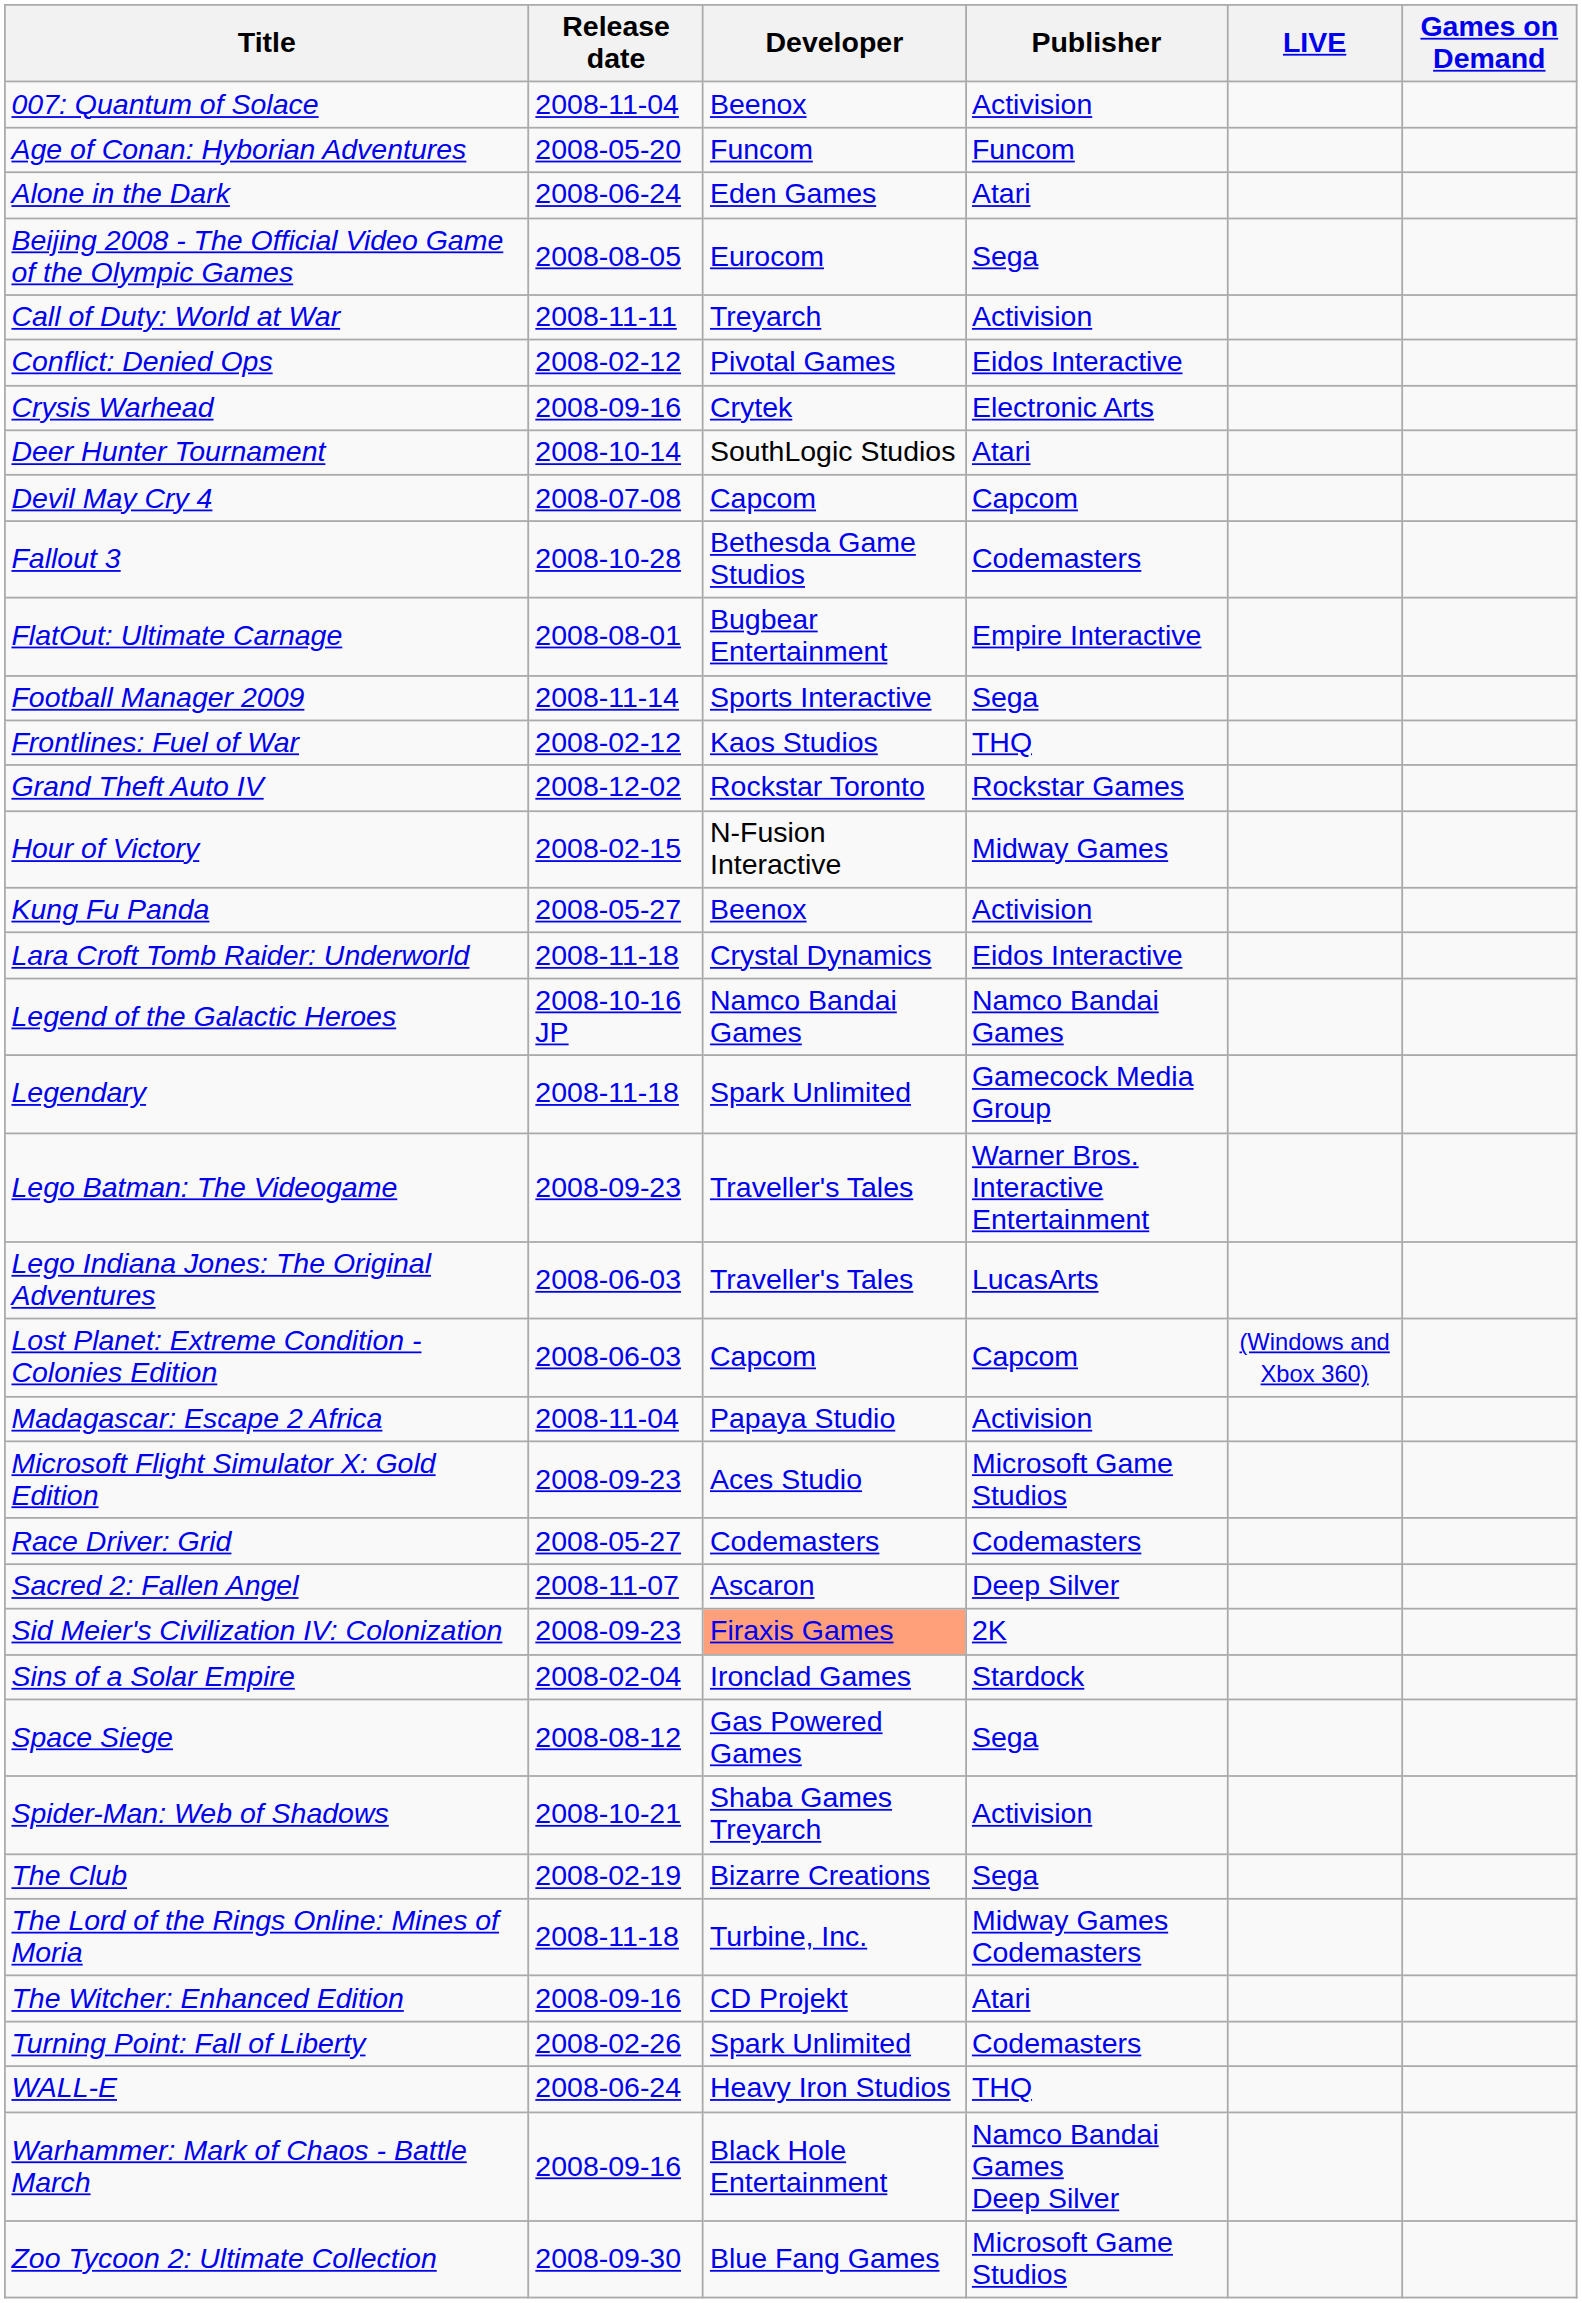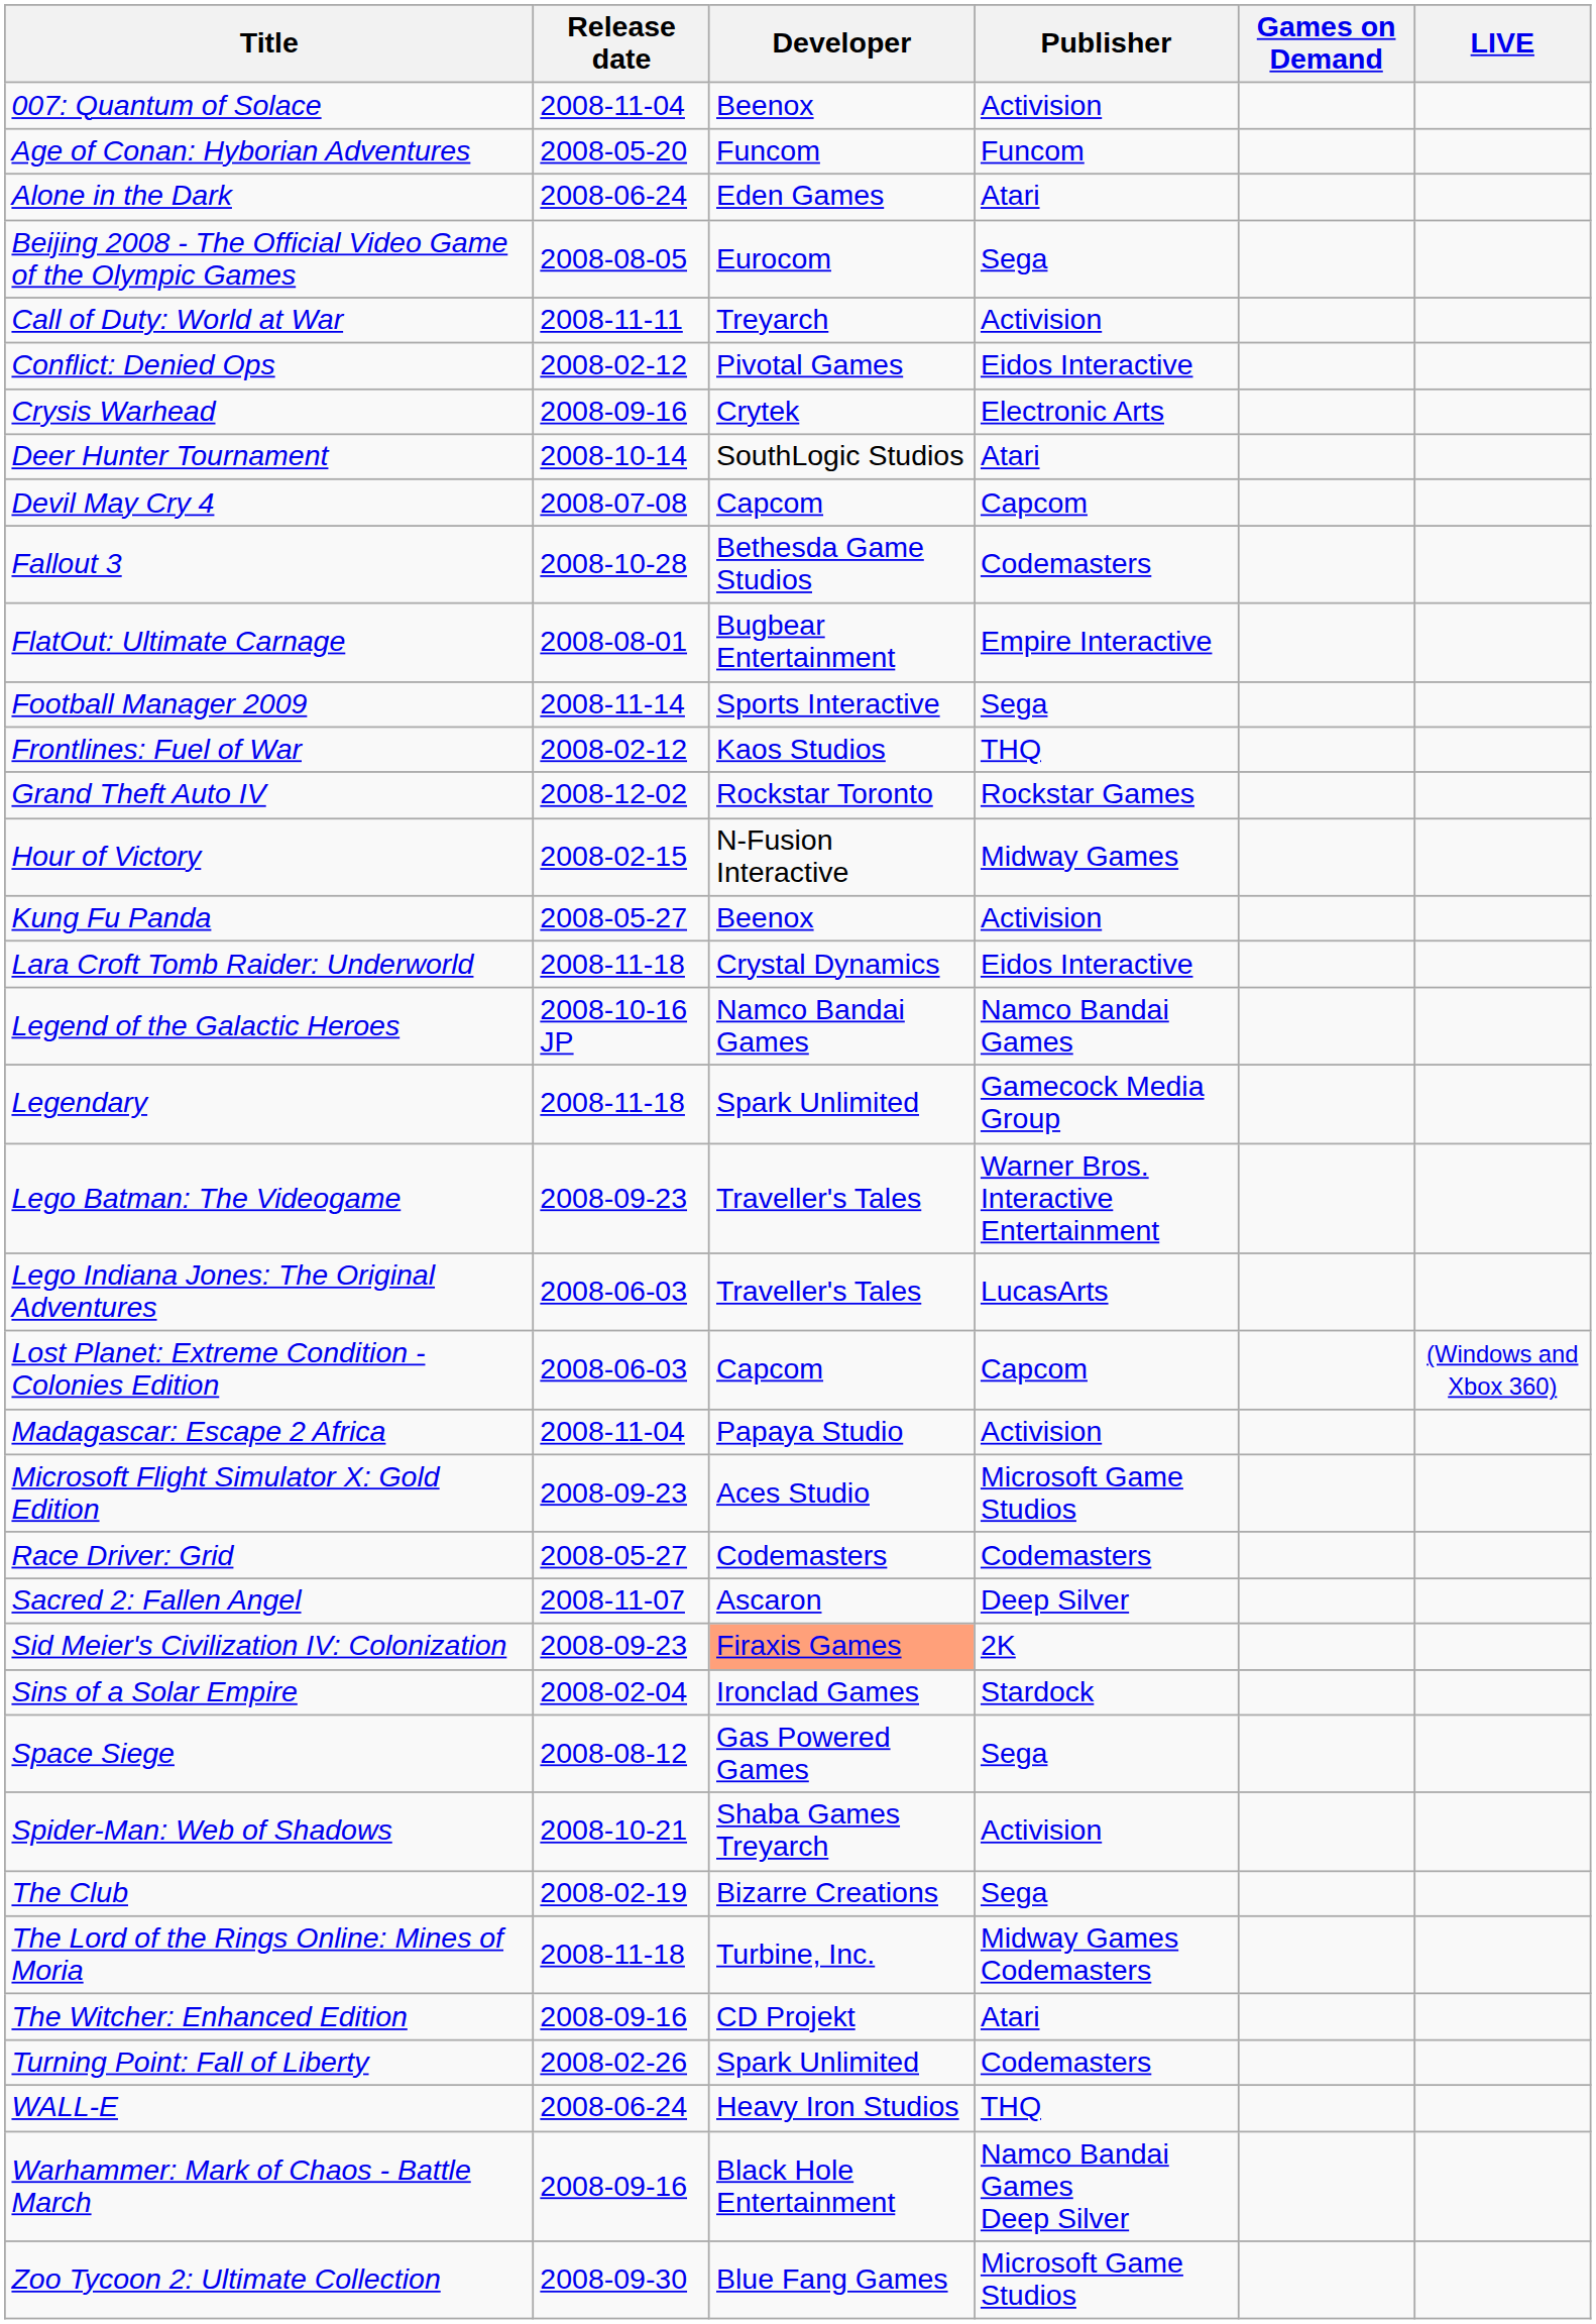 <table class="wikitable sortable" style="width:100%;">
 <tr>
 <th width=30%>Title</th>
 <th width=10%>Release date</th>
 <th width=15%>Developer</th>
 <th width=15%>Publisher</th>
+<th width=10%><a href='#'>Games on Demand</a></th>
 <th width=10%><a href='#'>LIVE</a></th>
-<th width=10%><a href='#'>Games on Demand</a></th>
 </tr>
 <tr>
 <td><em><a href='#'>007: Quantum of Solace</a></em></td>
 <td><a href='#'>2008-11-04</a></td>
 <td><a href='#'>Beenox</a></td>
 <td><a href='#'>Activision</a></td>
 <td style="text-align:center;"></td>
 <td style="text-align:center;"></td>
 </tr>
 <tr>
 <td><em><a href='#'>Age of Conan: Hyborian Adventures</a></em></td>
 <td><a href='#'>2008-05-20</a></td>
 <td><a href='#'>Funcom</a></td>
 <td><a href='#'>Funcom</a></td>
 <td style="text-align:center;"></td>
 <td style="text-align:center;"></td>
 </tr>
 <tr>
 <td><em><a href='#'>Alone in the Dark</a></em></td>
 <td><a href='#'>2008-06-24</a></td>
 <td><a href='#'>Eden Games</a></td>
 <td><a href='#'>Atari</a></td>
 <td style="text-align:center;"></td>
 <td style="text-align:center;"></td>
 </tr>
 <tr>
 <td><em><a href='#'>Beijing 2008 - The Official Video Game of the Olympic Games</a></em></td>
 <td><a href='#'>2008-08-05</a></td>
 <td><a href='#'>Eurocom</a></td>
 <td><a href='#'>Sega</a></td>
 <td style="text-align:center;"></td>
 <td style="text-align:center;"></td>
 </tr>
 <tr>
 <td><em><a href='#'>Call of Duty: World at War</a></em></td>
 <td><a href='#'>2008-11-11</a></td>
 <td><a href='#'>Treyarch</a></td>
 <td><a href='#'>Activision</a></td>
 <td style="text-align:center;"></td>
 <td style="text-align:center;"></td>
 </tr>
 <tr>
 <td><em><a href='#'>Conflict: Denied Ops</a></em></td>
 <td><a href='#'>2008-02-12</a></td>
 <td><a href='#'>Pivotal Games</a></td>
 <td><a href='#'>Eidos Interactive</a></td>
 <td style="text-align:center;"></td>
 <td style="text-align:center;"></td>
 </tr>
 <tr>
 <td><em><a href='#'>Crysis Warhead</a></em></td>
 <td><a href='#'>2008-09-16</a></td>
 <td><a href='#'>Crytek</a></td>
 <td><a href='#'>Electronic Arts</a></td>
 <td style="text-align:center;"></td>
 <td style="text-align:center;"></td>
 </tr>
 <tr>
 <td><em><a href='#'>Deer Hunter Tournament</a></em></td>
 <td><a href='#'>2008-10-14</a></td>
 <td>SouthLogic Studios</td>
 <td><a href='#'>Atari</a></td>
 <td style="text-align:center;"></td>
 <td style="text-align:center;"></td>
 </tr>
 <tr>
 <td><em><a href='#'>Devil May Cry 4</a></em></td>
 <td><a href='#'>2008-07-08</a></td>
 <td><a href='#'>Capcom</a></td>
 <td><a href='#'>Capcom</a></td>
 <td style="text-align:center;"></td>
 <td style="text-align:center;"></td>
 </tr>
 <tr>
 <td><em><a href='#'>Fallout 3</a></em></td>
 <td><a href='#'>2008-10-28</a></td>
 <td><a href='#'>Bethesda Game Studios</a></td>
 <td><a href='#'>Codemasters</a></td>
 <td style="text-align:center;"></td>
 <td style="text-align:center;"></td>
 </tr>
 <tr>
 <td><em><a href='#'>FlatOut: Ultimate Carnage</a></em></td>
 <td><a href='#'>2008-08-01</a></td>
 <td><a href='#'>Bugbear Entertainment</a></td>
 <td><a href='#'>Empire Interactive</a></td>
 <td style="text-align:center;"></td>
 <td style="text-align:center;"></td>
 </tr>
 <tr>
 <td><em><a href='#'>Football Manager 2009</a></em></td>
 <td><a href='#'>2008-11-14</a></td>
 <td><a href='#'>Sports Interactive</a></td>
 <td><a href='#'>Sega</a></td>
 <td style="text-align:center;"></td>
 <td style="text-align:center;"></td>
 </tr>
 <tr>
 <td><em><a href='#'>Frontlines: Fuel of War</a></em></td>
 <td><a href='#'>2008-02-12</a></td>
 <td><a href='#'>Kaos Studios</a></td>
 <td><a href='#'>THQ</a></td>
 <td style="text-align:center;"></td>
 <td style="text-align:center;"></td>
 </tr>
 <tr>
 <td><em><a href='#'>Grand Theft Auto IV</a></em></td>
 <td><a href='#'>2008-12-02</a></td>
 <td><a href='#'>Rockstar Toronto</a></td>
 <td><a href='#'>Rockstar Games</a></td>
 <td style="text-align:center;"></td>
 <td style="text-align:center;"></td>
 </tr>
 <tr>
 <td><em><a href='#'>Hour of Victory</a></em></td>
 <td><a href='#'>2008-02-15</a></td>
 <td>N-Fusion Interactive</td>
 <td><a href='#'>Midway Games</a></td>
 <td style="text-align:center;"></td>
 <td style="text-align:center;"></td>
 </tr>
 <tr>
 <td><em><a href='#'>Kung Fu Panda</a></em></td>
 <td><a href='#'>2008-05-27</a></td>
 <td><a href='#'>Beenox</a></td>
 <td><a href='#'>Activision</a></td>
 <td style="text-align:center;"></td>
 <td style="text-align:center;"></td>
 </tr>
 <tr>
 <td><em><a href='#'>Lara Croft Tomb Raider: Underworld</a></em></td>
 <td><a href='#'>2008-11-18</a></td>
 <td><a href='#'>Crystal Dynamics</a></td>
 <td><a href='#'>Eidos Interactive</a></td>
 <td style="text-align:center;"></td>
 <td style="text-align:center;"></td>
 </tr>
 <tr>
 <td><em><a href='#'>Legend of the Galactic Heroes</a></em></td>
 <td><a href='#'>2008-10-16</a> <a href='#'>JP</a></td>
 <td><a href='#'>Namco Bandai Games</a></td>
 <td><a href='#'>Namco Bandai Games</a></td>
 <td style="text-align:center;"></td>
 <td style="text-align:center;"></td>
 </tr>
 <tr>
 <td><em><a href='#'>Legendary</a></em></td>
 <td><a href='#'>2008-11-18</a></td>
 <td><a href='#'>Spark Unlimited</a></td>
 <td><a href='#'>Gamecock Media Group</a></td>
 <td style="text-align:center;"></td>
 <td style="text-align:center;"></td>
 </tr>
 <tr>
 <td><em><a href='#'>Lego Batman: The Videogame</a></em></td>
 <td><a href='#'>2008-09-23</a></td>
 <td><a href='#'>Traveller's Tales</a></td>
 <td><a href='#'>Warner Bros. Interactive Entertainment</a></td>
 <td style="text-align:center;"></td>
 <td style="text-align:center;"></td>
 </tr>
 <tr>
 <td><em><a href='#'>Lego Indiana Jones: The Original Adventures</a></em></td>
 <td><a href='#'>2008-06-03</a></td>
 <td><a href='#'>Traveller's Tales</a></td>
 <td><a href='#'>LucasArts</a></td>
 <td style="text-align:center;"></td>
 <td style="text-align:center;"></td>
 </tr>
 <tr>
 <td><em><a href='#'>Lost Planet: Extreme Condition - Colonies Edition</a></em></td>
 <td><a href='#'>2008-06-03</a></td>
 <td><a href='#'>Capcom</a></td>
 <td><a href='#'>Capcom</a></td>
+<td style="text-align:center;"></td>
 <td style="text-align:center;"> <small><a href='#'>(Windows and Xbox 360)</a></small></td>
-<td style="text-align:center;"></td>
 </tr>
 <tr>
 <td><em><a href='#'>Madagascar: Escape 2 Africa</a></em></td>
 <td><a href='#'>2008-11-04</a></td>
 <td><a href='#'>Papaya Studio</a></td>
 <td><a href='#'>Activision</a></td>
 <td style="text-align:center;"></td>
 <td style="text-align:center;"></td>
 </tr>
 <tr>
 <td><em><a href='#'>Microsoft Flight Simulator X: Gold Edition</a></em></td>
 <td><a href='#'>2008-09-23</a></td>
 <td><a href='#'>Aces Studio</a></td>
 <td><a href='#'>Microsoft Game Studios</a></td>
 <td style="text-align:center;"></td>
 <td style="text-align:center;"></td>
 </tr>
 <tr>
 <td><em><a href='#'>Race Driver: Grid</a></em></td>
 <td><a href='#'>2008-05-27</a></td>
 <td><a href='#'>Codemasters</a></td>
 <td><a href='#'>Codemasters</a></td>
 <td style="text-align:center;"></td>
 <td style="text-align:center;"></td>
 </tr>
 <tr>
 <td><em><a href='#'>Sacred 2: Fallen Angel</a></em></td>
 <td><a href='#'>2008-11-07</a></td>
 <td><a href='#'>Ascaron</a></td>
 <td><a href='#'>Deep Silver</a></td>
 <td style="text-align:center;"></td>
 <td style="text-align:center;"></td>
 </tr>
 <tr>
 <td><em><a href='#'>Sid Meier's Civilization IV: Colonization</a></em></td>
 <td><a href='#'>2008-09-23</a></td>
 <td style="background: lightsalmon;"><a href='#'>Firaxis Games</a></td>
 <td><a href='#'>2K</a></td>
 <td style="text-align:center;"></td>
 <td style="text-align:center;"></td>
 </tr>
 <tr>
 <td><em><a href='#'>Sins of a Solar Empire</a></em></td>
 <td><a href='#'>2008-02-04</a></td>
 <td><a href='#'>Ironclad Games</a></td>
 <td><a href='#'>Stardock</a></td>
 <td style="text-align:center;"></td>
 <td style="text-align:center;"></td>
 </tr>
 <tr>
 <td><em><a href='#'>Space Siege</a></em></td>
 <td><a href='#'>2008-08-12</a></td>
 <td><a href='#'>Gas Powered Games</a></td>
 <td><a href='#'>Sega</a></td>
 <td style="text-align:center;"></td>
 <td style="text-align:center;"></td>
 </tr>
 <tr>
 <td><em><a href='#'>Spider-Man: Web of Shadows</a></em></td>
 <td><a href='#'>2008-10-21</a></td>
 <td><a href='#'>Shaba Games</a><br><a href='#'>Treyarch</a></td>
 <td><a href='#'>Activision</a></td>
 <td style="text-align:center;"></td>
 <td style="text-align:center;"></td>
 </tr>
 <tr>
 <td><em><a href='#'>The Club</a></em></td>
 <td><a href='#'>2008-02-19</a></td>
 <td><a href='#'>Bizarre Creations</a></td>
 <td><a href='#'>Sega</a></td>
 <td style="text-align:center;"></td>
 <td style="text-align:center;"></td>
 </tr>
 <tr>
 <td><em><a href='#'>The Lord of the Rings Online: Mines of Moria</a></em></td>
 <td><a href='#'>2008-11-18</a></td>
 <td><a href='#'>Turbine, Inc.</a></td>
 <td><a href='#'>Midway Games</a><br><a href='#'>Codemasters</a></td>
 <td style="text-align:center;"></td>
 <td style="text-align:center;"></td>
 </tr>
 <tr>
 <td><em><a href='#'>The Witcher: Enhanced Edition</a></em></td>
 <td><a href='#'>2008-09-16</a></td>
 <td><a href='#'>CD Projekt</a></td>
 <td><a href='#'>Atari</a></td>
 <td style="text-align:center;"></td>
 <td style="text-align:center;"></td>
 </tr>
 <tr>
 <td><em><a href='#'>Turning Point: Fall of Liberty</a></em></td>
 <td><a href='#'>2008-02-26</a></td>
 <td><a href='#'>Spark Unlimited</a></td>
 <td><a href='#'>Codemasters</a></td>
 <td style="text-align:center;"></td>
 <td style="text-align:center;"></td>
 </tr>
 <tr>
 <td><em><a href='#'>WALL-E</a></em></td>
 <td><a href='#'>2008-06-24</a></td>
 <td><a href='#'>Heavy Iron Studios</a></td>
 <td><a href='#'>THQ</a></td>
 <td style="text-align:center;"></td>
 <td style="text-align:center;"></td>
 </tr>
 <tr>
 <td><em><a href='#'>Warhammer: Mark of Chaos - Battle March</a></em></td>
 <td><a href='#'>2008-09-16</a></td>
 <td><a href='#'>Black Hole Entertainment</a></td>
 <td><a href='#'>Namco Bandai Games</a><br><a href='#'>Deep Silver</a></td>
 <td style="text-align:center;"></td>
 <td style="text-align:center;"></td>
 </tr>
 <tr>
 <td><em><a href='#'>Zoo Tycoon 2: Ultimate Collection</a></em></td>
 <td><a href='#'>2008-09-30</a></td>
 <td><a href='#'>Blue Fang Games</a></td>
 <td><a href='#'>Microsoft Game Studios</a></td>
 <td style="text-align:center;"></td>
 <td style="text-align:center;"></td>
 </tr>
 </table>
